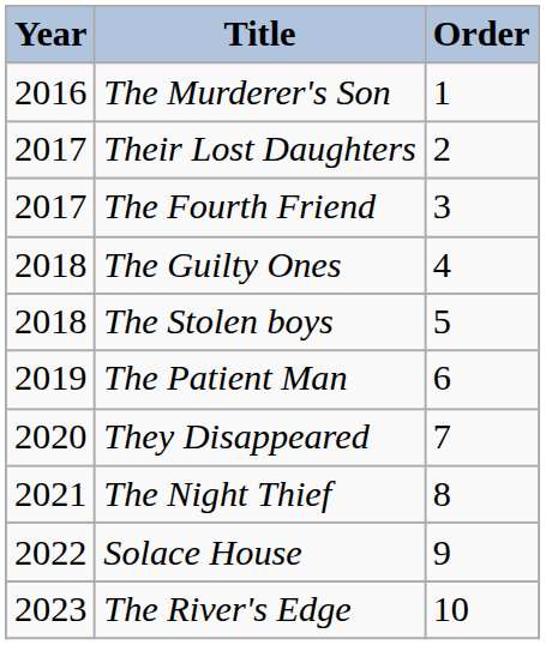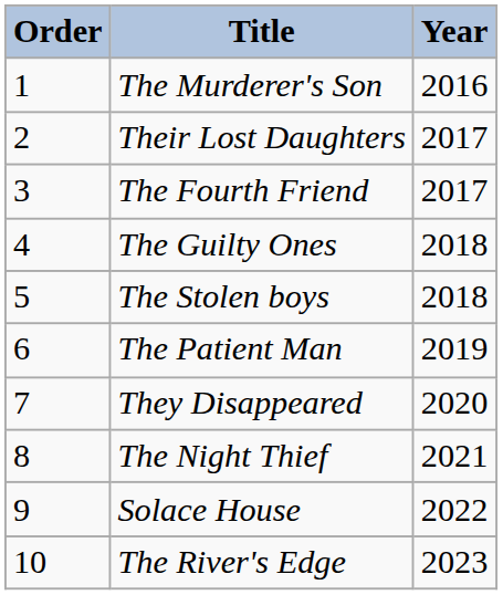 <table class="wikitable sortable">
 <tr style="text-align:center;">
+<th style="background:#B0C4DE;" width="15px">Order</th>
+<th style="background:#B0C4DE;">Title</th>
 <th style="background:#B0C4DE;">Year</th>
-<th style="background:#B0C4DE;">Title</th>
-<th style="background:#B0C4DE;" width="15px">Order</th>
 </tr>
 <tr>
+<td>1</td>
+<td><em>The Murderer's Son</em></td>
 <td>2016</td>
-<td><em>The Murderer's Son</em></td>
-<td>1</td>
 </tr>
 <tr>
+<td>2</td>
+<td><em>Their Lost Daughters</em></td>
 <td>2017</td>
-<td><em>Their Lost Daughters</em></td>
-<td>2</td>
 </tr>
 <tr>
+<td>3</td>
+<td><em>The Fourth Friend</em></td>
 <td>2017</td>
-<td><em>The Fourth Friend</em></td>
-<td>3</td>
 </tr>
 <tr>
+<td>4</td>
+<td><em>The Guilty Ones</em></td>
 <td>2018</td>
-<td><em>The Guilty Ones</em></td>
-<td>4</td>
 </tr>
 <tr>
+<td>5</td>
+<td><em>The Stolen boys</em></td>
 <td>2018</td>
-<td><em>The Stolen boys</em></td>
-<td>5</td>
 </tr>
 <tr>
+<td>6</td>
+<td><em>The Patient Man</em></td>
 <td>2019</td>
-<td><em>The Patient Man</em></td>
-<td>6</td>
 </tr>
 <tr>
+<td>7</td>
+<td><em>They Disappeared</em></td>
 <td>2020</td>
-<td><em>They Disappeared</em></td>
-<td>7</td>
 </tr>
 <tr>
+<td>8</td>
+<td><em>The Night Thief</em></td>
 <td>2021</td>
-<td><em>The Night Thief</em></td>
-<td>8</td>
 </tr>
 <tr>
+<td>9</td>
+<td><em>Solace House</em></td>
 <td>2022</td>
-<td><em>Solace House</em></td>
-<td>9</td>
 </tr>
 <tr>
+<td>10</td>
+<td><em>The River's Edge</em></td>
 <td>2023</td>
-<td><em>The River's Edge</em></td>
-<td>10</td>
 </tr>
 </table>
